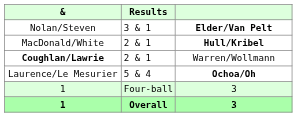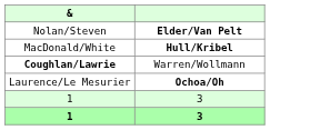 <table border="1" cellpadding="3" style="border-collapse:collapse; text-align:center;">
 <tr style="background:#ddffdd;">
 <th width=160> & </th>
-<th>Results</th>
 <th width=160></th>
 </tr>
 <tr>
 <td>Nolan/Steven</td>
-<td align=left> 3 & 1</td>
 <td><strong>Elder/Van Pelt</strong></td>
 </tr>
 <tr>
 <td>MacDonald/White</td>
-<td align=left> 2 & 1</td>
 <td><strong>Hull/Kribel</strong></td>
 </tr>
 <tr>
 <td><strong>Coughlan/Lawrie</strong></td>
-<td align=left> 2 & 1</td>
 <td>Warren/Wollmann</td>
 </tr>
 <tr>
 <td>Laurence/Le Mesurier</td>
-<td align=left> 5 & 4</td>
 <td><strong>Ochoa/Oh</strong></td>
 </tr>
 <tr style="background:#ddffdd;">
 <td>1</td>
-<td>Four-ball</td>
 <td>3</td>
 </tr>
 <tr style="background:#aaffaa;">
 <th>1</th>
-<th>Overall</th>
 <th>3</th>
 </tr>
 </table>
